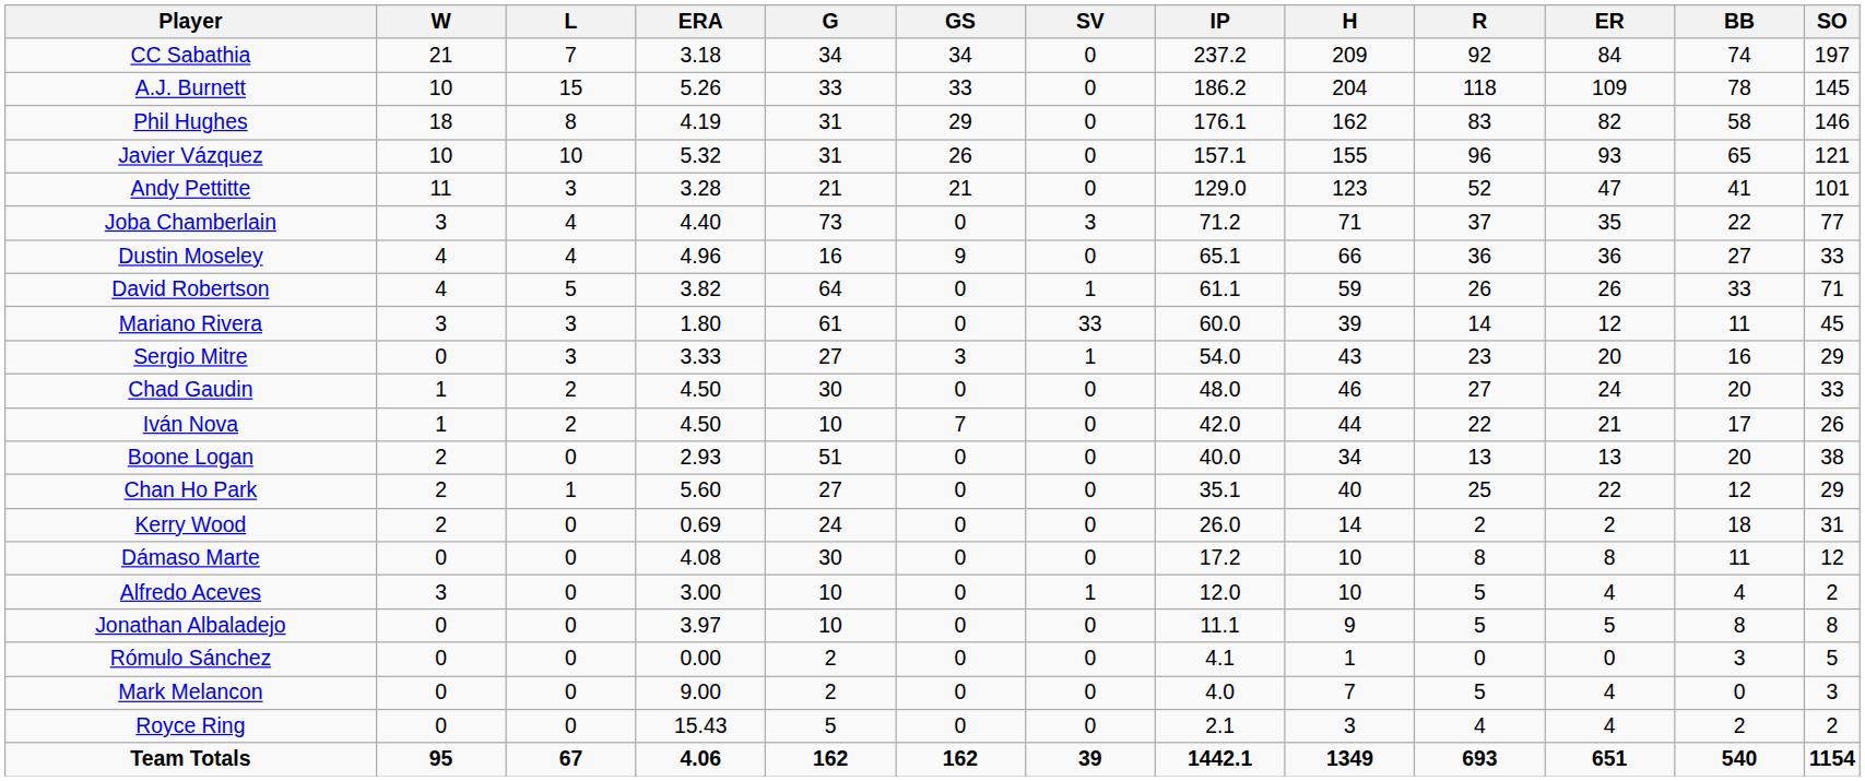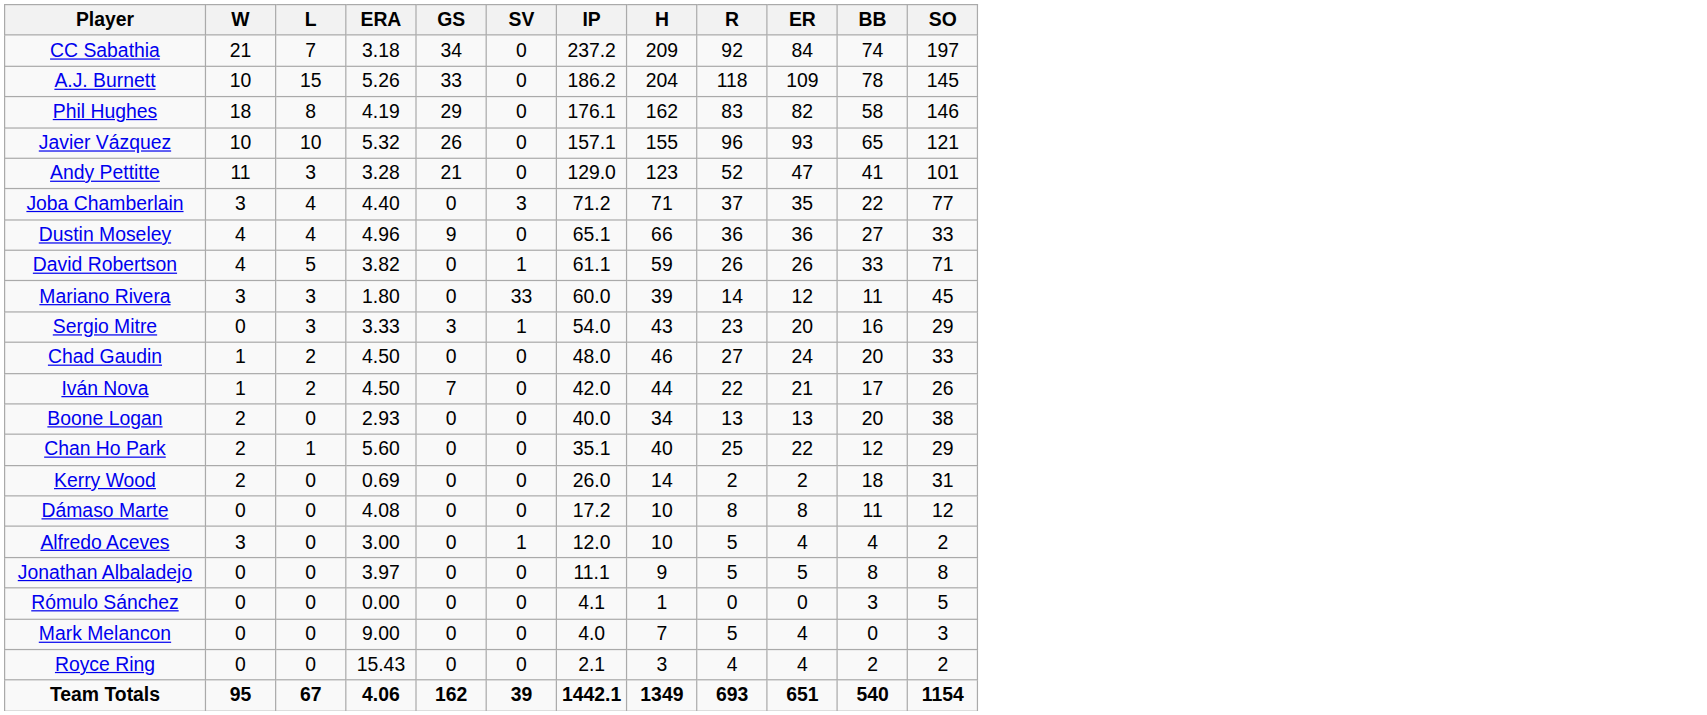 <table class=wikitable style="text-align:center">
 <tr>
 <th bgcolor=#DDDDFF; width="20%">Player</th>
 <th bgcolor=#DDDDFF; width="7%">W</th>
 <th bgcolor=#DDDDFF; width="7%">L</th>
 <th bgcolor=#DDDDFF; width="7%">ERA</th>
-<th bgcolor=#DDDDFF; width="7%">G</th>
 <th bgcolor=#DDDDFF; width="7%">GS</th>
 <th bgcolor=#DDDDFF; width="7%">SV</th>
 <th bgcolor=#DDDDFF; width="7%">IP</th>
 <th bgcolor=#DDDDFF; width="7%">H</th>
 <th bgcolor=#DDDDFF; width="7%">R</th>
 <th bgcolor=#DDDDFF; width="7%">ER</th>
 <th bgcolor=#DDDDFF; width="7%">BB</th>
 <th bgcolor=#DDDDFF; width="7%">SO</th>
 </tr>
 <tr>
 <td><a href='#'>CC Sabathia</a></td>
 <td>21</td>
 <td>7</td>
 <td>3.18</td>
 <td>34</td>
-<td>34</td>
 <td>0</td>
 <td>237.2</td>
 <td>209</td>
 <td>92</td>
 <td>84</td>
 <td>74</td>
 <td>197</td>
 </tr>
 <tr>
 <td><a href='#'>A.J. Burnett</a></td>
 <td>10</td>
 <td>15</td>
 <td>5.26</td>
 <td>33</td>
-<td>33</td>
 <td>0</td>
 <td>186.2</td>
 <td>204</td>
 <td>118</td>
 <td>109</td>
 <td>78</td>
 <td>145</td>
 </tr>
 <tr>
 <td><a href='#'>Phil Hughes</a></td>
 <td>18</td>
 <td>8</td>
 <td>4.19</td>
-<td>31</td>
 <td>29</td>
 <td>0</td>
 <td>176.1</td>
 <td>162</td>
 <td>83</td>
 <td>82</td>
 <td>58</td>
 <td>146</td>
 </tr>
 <tr>
 <td><a href='#'>Javier Vázquez</a></td>
 <td>10</td>
 <td>10</td>
 <td>5.32</td>
-<td>31</td>
 <td>26</td>
 <td>0</td>
 <td>157.1</td>
 <td>155</td>
 <td>96</td>
 <td>93</td>
 <td>65</td>
 <td>121</td>
 </tr>
 <tr>
 <td><a href='#'>Andy Pettitte</a></td>
 <td>11</td>
 <td>3</td>
 <td>3.28</td>
 <td>21</td>
-<td>21</td>
 <td>0</td>
 <td>129.0</td>
 <td>123</td>
 <td>52</td>
 <td>47</td>
 <td>41</td>
 <td>101</td>
 </tr>
 <tr>
 <td><a href='#'>Joba Chamberlain</a></td>
 <td>3</td>
 <td>4</td>
 <td>4.40</td>
-<td>73</td>
 <td>0</td>
 <td>3</td>
 <td>71.2</td>
 <td>71</td>
 <td>37</td>
 <td>35</td>
 <td>22</td>
 <td>77</td>
 </tr>
 <tr>
 <td><a href='#'>Dustin Moseley</a></td>
 <td>4</td>
 <td>4</td>
 <td>4.96</td>
-<td>16</td>
 <td>9</td>
 <td>0</td>
 <td>65.1</td>
 <td>66</td>
 <td>36</td>
 <td>36</td>
 <td>27</td>
 <td>33</td>
 </tr>
 <tr>
 <td><a href='#'>David Robertson</a></td>
 <td>4</td>
 <td>5</td>
 <td>3.82</td>
-<td>64</td>
 <td>0</td>
 <td>1</td>
 <td>61.1</td>
 <td>59</td>
 <td>26</td>
 <td>26</td>
 <td>33</td>
 <td>71</td>
 </tr>
 <tr>
 <td><a href='#'>Mariano Rivera</a></td>
 <td>3</td>
 <td>3</td>
 <td>1.80</td>
-<td>61</td>
 <td>0</td>
 <td>33</td>
 <td>60.0</td>
 <td>39</td>
 <td>14</td>
 <td>12</td>
 <td>11</td>
 <td>45</td>
 </tr>
 <tr>
 <td><a href='#'>Sergio Mitre</a></td>
 <td>0</td>
 <td>3</td>
 <td>3.33</td>
-<td>27</td>
 <td>3</td>
 <td>1</td>
 <td>54.0</td>
 <td>43</td>
 <td>23</td>
 <td>20</td>
 <td>16</td>
 <td>29</td>
 </tr>
 <tr>
 <td><a href='#'>Chad Gaudin</a></td>
 <td>1</td>
 <td>2</td>
 <td>4.50</td>
-<td>30</td>
 <td>0</td>
 <td>0</td>
 <td>48.0</td>
 <td>46</td>
 <td>27</td>
 <td>24</td>
 <td>20</td>
 <td>33</td>
 </tr>
 <tr>
 <td><a href='#'>Iván Nova</a></td>
 <td>1</td>
 <td>2</td>
 <td>4.50</td>
-<td>10</td>
 <td>7</td>
 <td>0</td>
 <td>42.0</td>
 <td>44</td>
 <td>22</td>
 <td>21</td>
 <td>17</td>
 <td>26</td>
 </tr>
 <tr>
 <td><a href='#'>Boone Logan</a></td>
 <td>2</td>
 <td>0</td>
 <td>2.93</td>
-<td>51</td>
 <td>0</td>
 <td>0</td>
 <td>40.0</td>
 <td>34</td>
 <td>13</td>
 <td>13</td>
 <td>20</td>
 <td>38</td>
 </tr>
 <tr>
 <td><a href='#'>Chan Ho Park</a></td>
 <td>2</td>
 <td>1</td>
 <td>5.60</td>
-<td>27</td>
 <td>0</td>
 <td>0</td>
 <td>35.1</td>
 <td>40</td>
 <td>25</td>
 <td>22</td>
 <td>12</td>
 <td>29</td>
 </tr>
 <tr>
 <td><a href='#'>Kerry Wood</a></td>
 <td>2</td>
 <td>0</td>
 <td>0.69</td>
-<td>24</td>
 <td>0</td>
 <td>0</td>
 <td>26.0</td>
 <td>14</td>
 <td>2</td>
 <td>2</td>
 <td>18</td>
 <td>31</td>
 </tr>
 <tr>
 <td><a href='#'>Dámaso Marte</a></td>
 <td>0</td>
 <td>0</td>
 <td>4.08</td>
-<td>30</td>
 <td>0</td>
 <td>0</td>
 <td>17.2</td>
 <td>10</td>
 <td>8</td>
 <td>8</td>
 <td>11</td>
 <td>12</td>
 </tr>
 <tr>
 <td><a href='#'>Alfredo Aceves</a></td>
 <td>3</td>
 <td>0</td>
 <td>3.00</td>
-<td>10</td>
 <td>0</td>
 <td>1</td>
 <td>12.0</td>
 <td>10</td>
 <td>5</td>
 <td>4</td>
 <td>4</td>
 <td>2</td>
 </tr>
 <tr>
 <td><a href='#'>Jonathan Albaladejo</a></td>
 <td>0</td>
 <td>0</td>
 <td>3.97</td>
-<td>10</td>
 <td>0</td>
 <td>0</td>
 <td>11.1</td>
 <td>9</td>
 <td>5</td>
 <td>5</td>
 <td>8</td>
 <td>8</td>
 </tr>
 <tr>
 <td><a href='#'>Rómulo Sánchez</a></td>
 <td>0</td>
 <td>0</td>
 <td>0.00</td>
-<td>2</td>
 <td>0</td>
 <td>0</td>
 <td>4.1</td>
 <td>1</td>
 <td>0</td>
 <td>0</td>
 <td>3</td>
 <td>5</td>
 </tr>
 <tr>
 <td><a href='#'>Mark Melancon</a></td>
 <td>0</td>
 <td>0</td>
 <td>9.00</td>
-<td>2</td>
 <td>0</td>
 <td>0</td>
 <td>4.0</td>
 <td>7</td>
 <td>5</td>
 <td>4</td>
 <td>0</td>
 <td>3</td>
 </tr>
 <tr>
 <td><a href='#'>Royce Ring</a></td>
 <td>0</td>
 <td>0</td>
 <td>15.43</td>
-<td>5</td>
 <td>0</td>
 <td>0</td>
 <td>2.1</td>
 <td>3</td>
 <td>4</td>
 <td>4</td>
 <td>2</td>
 <td>2</td>
 </tr>
 <tr>
 <td><strong>Team Totals</strong></td>
 <td><strong>95</strong></td>
 <td><strong>67</strong></td>
 <td><strong>4.06</strong></td>
 <td><strong>162</strong></td>
-<td><strong>162</strong></td>
 <td><strong>39</strong></td>
 <td><strong>1442.1</strong></td>
 <td><strong>1349</strong></td>
 <td><strong>693</strong></td>
 <td><strong>651</strong></td>
 <td><strong>540</strong></td>
 <td><strong>1154</strong></td>
 </tr>
 </table>
